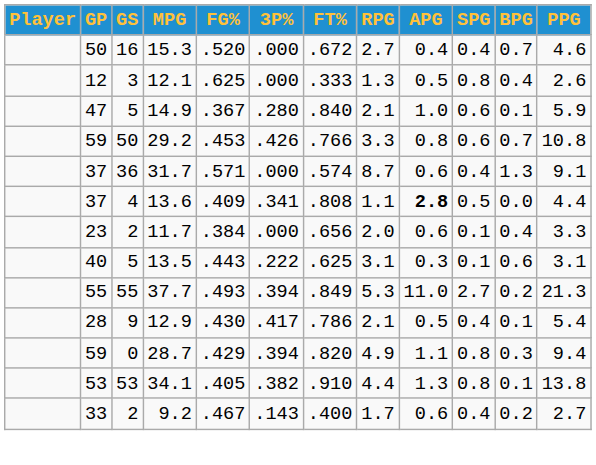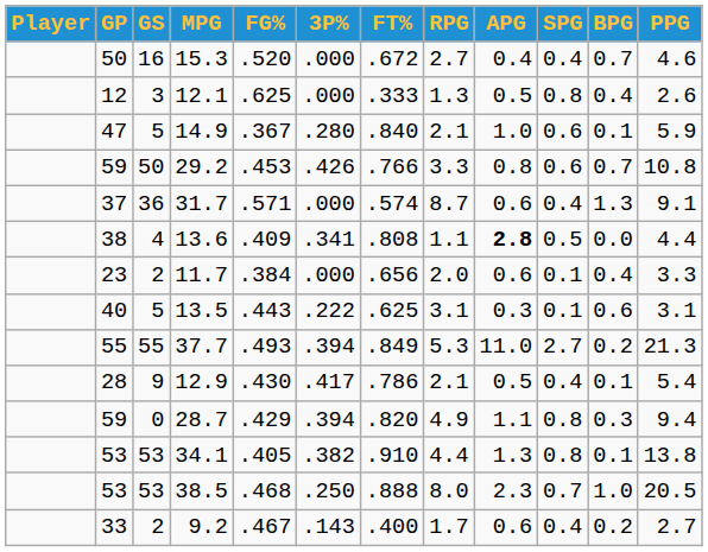 <table class="wikitable sortable" style="text-align:right;">
 <tr>
 <th style="background:#1F90D1; color:#FFC139">Player</th>
 <th style="background:#1F90D1; color:#FFC139">GP</th>
 <th style="background:#1F90D1; color:#FFC139">GS</th>
 <th style="background:#1F90D1; color:#FFC139">MPG</th>
 <th style="background:#1F90D1; color:#FFC139">FG%</th>
 <th style="background:#1F90D1; color:#FFC139">3P%</th>
 <th style="background:#1F90D1; color:#FFC139">FT%</th>
 <th style="background:#1F90D1; color:#FFC139">RPG</th>
 <th style="background:#1F90D1; color:#FFC139">APG</th>
 <th style="background:#1F90D1; color:#FFC139">SPG</th>
 <th style="background:#1F90D1; color:#FFC139">BPG</th>
 <th style="background:#1F90D1; color:#FFC139">PPG</th>
 </tr>
 <tr>
 <td></td>
 <td>50</td>
 <td>16</td>
 <td>15.3</td>
 <td>.520</td>
 <td>.000</td>
 <td>.672</td>
 <td>2.7</td>
 <td>0.4</td>
 <td>0.4</td>
 <td>0.7</td>
 <td>4.6</td>
 </tr>
 <tr>
 <td></td>
 <td>12</td>
 <td>3</td>
 <td>12.1</td>
 <td>.625</td>
 <td>.000</td>
 <td>.333</td>
 <td>1.3</td>
 <td>0.5</td>
 <td>0.8</td>
 <td>0.4</td>
 <td>2.6</td>
 </tr>
 <tr>
 <td></td>
 <td>47</td>
 <td>5</td>
 <td>14.9</td>
 <td>.367</td>
 <td>.280</td>
 <td>.840</td>
 <td>2.1</td>
 <td>1.0</td>
 <td>0.6</td>
 <td>0.1</td>
 <td>5.9</td>
 </tr>
 <tr>
 <td></td>
 <td>59</td>
 <td>50</td>
 <td>29.2</td>
 <td>.453</td>
 <td>.426</td>
 <td>.766</td>
 <td>3.3</td>
 <td>0.8</td>
 <td>0.6</td>
 <td>0.7</td>
 <td>10.8</td>
 </tr>
 <tr>
 <td></td>
 <td>37</td>
 <td>36</td>
 <td>31.7</td>
 <td>.571</td>
 <td>.000</td>
 <td>.574</td>
 <td>8.7</td>
 <td>0.6</td>
 <td>0.4</td>
 <td>1.3</td>
 <td>9.1</td>
 </tr>
 <tr>
 <td></td>
-<td>37</td>
+<td>38</td>
 <td>4</td>
 <td>13.6</td>
 <td>.409</td>
 <td>.341</td>
 <td>.808</td>
 <td>1.1</td>
 <td><strong>2.8</strong></td>
 <td>0.5</td>
 <td>0.0</td>
 <td>4.4</td>
 </tr>
 <tr>
 <td></td>
 <td>23</td>
 <td>2</td>
 <td>11.7</td>
 <td>.384</td>
 <td>.000</td>
 <td>.656</td>
 <td>2.0</td>
 <td>0.6</td>
 <td>0.1</td>
 <td>0.4</td>
 <td>3.3</td>
 </tr>
 <tr>
 <td></td>
 <td>40</td>
 <td>5</td>
 <td>13.5</td>
 <td>.443</td>
 <td>.222</td>
 <td>.625</td>
 <td>3.1</td>
 <td>0.3</td>
 <td>0.1</td>
 <td>0.6</td>
 <td>3.1</td>
 </tr>
 <tr>
 <td></td>
 <td>55</td>
 <td>55</td>
 <td>37.7</td>
 <td>.493</td>
 <td>.394</td>
 <td>.849</td>
 <td>5.3</td>
 <td>11.0</td>
 <td>2.7</td>
 <td>0.2</td>
 <td>21.3</td>
 </tr>
 <tr>
 <td></td>
 <td>28</td>
 <td>9</td>
 <td>12.9</td>
 <td>.430</td>
 <td>.417</td>
 <td>.786</td>
 <td>2.1</td>
 <td>0.5</td>
 <td>0.4</td>
 <td>0.1</td>
 <td>5.4</td>
 </tr>
 <tr>
 <td></td>
 <td>59</td>
 <td>0</td>
 <td>28.7</td>
 <td>.429</td>
 <td>.394</td>
 <td>.820</td>
 <td>4.9</td>
 <td>1.1</td>
 <td>0.8</td>
 <td>0.3</td>
 <td>9.4</td>
 </tr>
 <tr>
 <td></td>
 <td>53</td>
 <td>53</td>
 <td>34.1</td>
 <td>.405</td>
 <td>.382</td>
 <td>.910</td>
 <td>4.4</td>
 <td>1.3</td>
 <td>0.8</td>
 <td>0.1</td>
 <td>13.8</td>
 </tr>
 <tr>
 <td></td>
+<td>53</td>
+<td>53</td>
+<td>38.5</td>
+<td>.468</td>
+<td>.250</td>
+<td>.888</td>
+<td>8.0</td>
+<td>2.3</td>
+<td>0.7</td>
+<td>1.0</td>
+<td>20.5</td>
+</tr>
+<tr>
+<td></td>
 <td>33</td>
 <td>2</td>
 <td>9.2</td>
 <td>.467</td>
 <td>.143</td>
 <td>.400</td>
 <td>1.7</td>
 <td>0.6</td>
 <td>0.4</td>
 <td>0.2</td>
 <td>2.7</td>
 </tr>
 </table>
